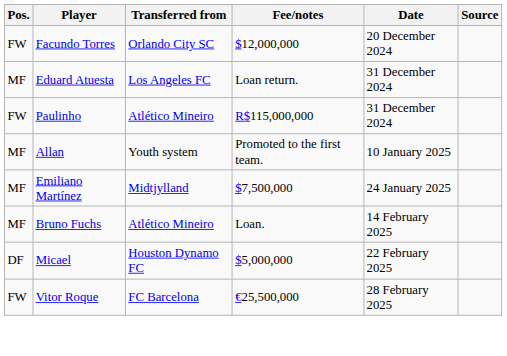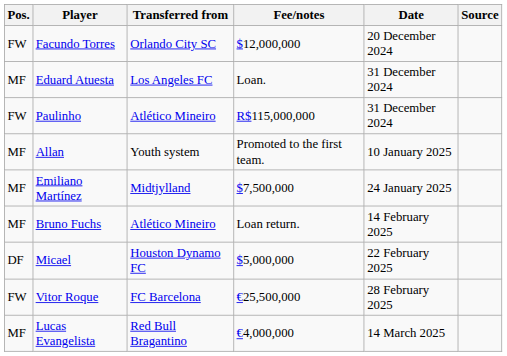 <table class="wikitable sortable" style="width:95%; text-align:center; font-size:95%; text-align:left;">
 <tr>
 <th><strong>Pos.</strong></th>
 <th><strong>Player</strong></th>
 <th><strong>Transferred from</strong></th>
 <th><strong>Fee/notes</strong></th>
 <th><strong>Date</strong></th>
 <th><strong>Source</strong></th>
 </tr>
 <tr>
 <td>FW</td>
 <td> <a href='#'>Facundo Torres</a></td>
 <td> <a href='#'>Orlando City SC</a></td>
 <td><a href='#'>$</a>12,000,000</td>
 <td>20 December 2024</td>
 <td align=center></td>
 </tr>
 <tr>
 <td>MF</td>
 <td> <a href='#'>Eduard Atuesta</a></td>
 <td> <a href='#'>Los Angeles FC</a></td>
-<td>Loan return.</td>
+<td>Loan.</td>
 <td>31 December 2024</td>
 <td align=center></td>
 </tr>
 <tr>
 <td>FW</td>
 <td> <a href='#'>Paulinho</a></td>
 <td> <a href='#'>Atlético Mineiro</a></td>
 <td><a href='#'>R$</a>115,000,000</td>
 <td>31 December 2024</td>
 <td align=center></td>
 </tr>
 <tr>
 <td>MF</td>
 <td> <a href='#'>Allan</a></td>
 <td>Youth system</td>
 <td>Promoted to the first team.</td>
 <td>10 January 2025</td>
 <td align=center></td>
 </tr>
 <tr>
 <td>MF</td>
 <td> <a href='#'>Emiliano Martínez</a></td>
 <td> <a href='#'>Midtjylland</a></td>
 <td><a href='#'>$</a>7,500,000</td>
 <td>24 January 2025</td>
 <td align=center></td>
 </tr>
 <tr>
 <td>MF</td>
 <td> <a href='#'>Bruno Fuchs</a></td>
 <td> <a href='#'>Atlético Mineiro</a></td>
-<td>Loan.</td>
+<td>Loan return.</td>
 <td>14 February 2025</td>
 <td align=center></td>
 </tr>
 <tr>
 <td>DF</td>
 <td> <a href='#'>Micael</a></td>
 <td> <a href='#'>Houston Dynamo FC</a></td>
 <td><a href='#'>$</a>5,000,000</td>
 <td>22 February 2025</td>
 <td align=center></td>
 </tr>
 <tr>
 <td>FW</td>
 <td> <a href='#'>Vitor Roque</a></td>
 <td> <a href='#'>FC Barcelona</a></td>
 <td><a href='#'>€</a>25,500,000</td>
 <td>28 February 2025</td>
 <td align=center></td>
 </tr>
+<tr>
+<td>MF</td>
+<td> <a href='#'>Lucas Evangelista</a></td>
+<td> <a href='#'>Red Bull Bragantino</a></td>
+<td><a href='#'>€</a>4,000,000</td>
+<td>14 March 2025</td>
+<td align=center></td>
+</tr>
 </table>
